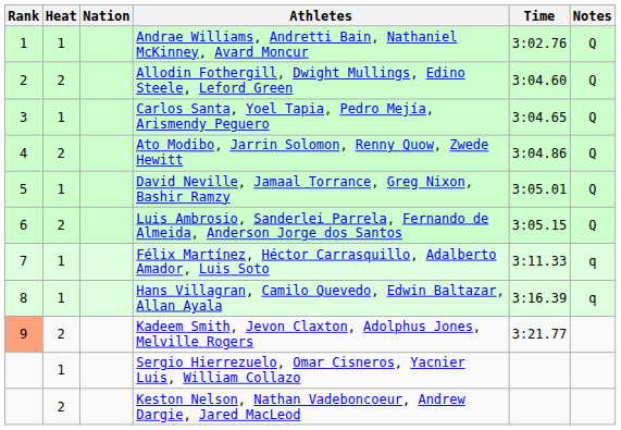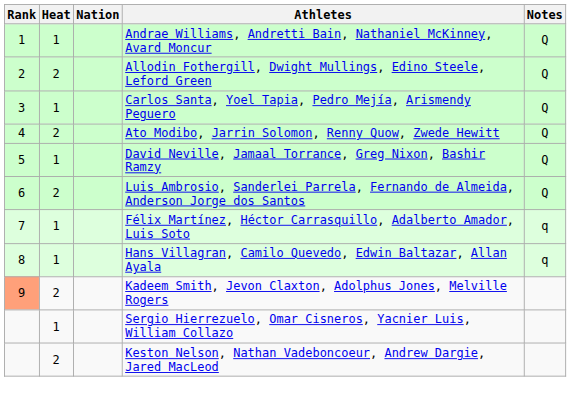 <table class="wikitable sortable" style="text-align:center">
 <tr>
 <th>Rank</th>
 <th>Heat</th>
 <th>Nation</th>
 <th>Athletes</th>
-<th>Time</th>
 <th>Notes</th>
 </tr>
 <tr bgcolor=ccffcc>
 <td>1</td>
 <td>1</td>
 <td align=left></td>
 <td align=left><a href='#'>Andrae Williams</a>, <a href='#'>Andretti Bain</a>, <a href='#'>Nathaniel McKinney</a>, <a href='#'>Avard Moncur</a></td>
-<td>3:02.76</td>
 <td>Q</td>
 </tr>
 <tr bgcolor=ccffcc>
 <td>2</td>
 <td>2</td>
 <td align=left></td>
 <td align=left><a href='#'>Allodin Fothergill</a>, <a href='#'>Dwight Mullings</a>, <a href='#'>Edino Steele</a>, <a href='#'>Leford Green</a></td>
-<td>3:04.60</td>
 <td>Q</td>
 </tr>
 <tr bgcolor=ccffcc>
 <td>3</td>
 <td>1</td>
 <td align=left></td>
 <td align=left><a href='#'>Carlos Santa</a>, <a href='#'>Yoel Tapia</a>, <a href='#'>Pedro Mejía</a>, <a href='#'>Arismendy Peguero</a></td>
-<td>3:04.65</td>
 <td>Q</td>
 </tr>
 <tr bgcolor=ccffcc>
 <td>4</td>
 <td>2</td>
 <td align=left></td>
 <td align=left><a href='#'>Ato Modibo</a>, <a href='#'>Jarrin Solomon</a>, <a href='#'>Renny Quow</a>, <a href='#'>Zwede Hewitt</a></td>
-<td>3:04.86</td>
 <td>Q</td>
 </tr>
 <tr bgcolor=ccffcc>
 <td>5</td>
 <td>1</td>
 <td align=left></td>
 <td align=left><a href='#'>David Neville</a>, <a href='#'>Jamaal Torrance</a>, <a href='#'>Greg Nixon</a>, <a href='#'>Bashir Ramzy</a></td>
-<td>3:05.01</td>
 <td>Q</td>
 </tr>
 <tr bgcolor=ccffcc>
 <td>6</td>
 <td>2</td>
 <td align=left></td>
 <td align=left><a href='#'>Luis Ambrosio</a>, <a href='#'>Sanderlei Parrela</a>, <a href='#'>Fernando de Almeida</a>, <a href='#'>Anderson Jorge dos Santos</a></td>
-<td>3:05.15</td>
 <td>Q</td>
 </tr>
 <tr bgcolor=ddffdd>
 <td>7</td>
 <td>1</td>
 <td align=left></td>
 <td align=left><a href='#'>Félix Martínez</a>, <a href='#'>Héctor Carrasquillo</a>, <a href='#'>Adalberto Amador</a>, <a href='#'>Luis Soto</a></td>
-<td>3:11.33</td>
 <td>q</td>
 </tr>
 <tr bgcolor=ddffdd>
 <td>8</td>
 <td>1</td>
 <td align=left></td>
 <td align=left><a href='#'>Hans Villagran</a>, <a href='#'>Camilo Quevedo</a>, <a href='#'>Edwin Baltazar</a>, <a href='#'>Allan Ayala</a></td>
-<td>3:16.39</td>
 <td>q</td>
 </tr>
 <tr>
 <td style="background: lightsalmon;">9</td>
 <td>2</td>
 <td align=left></td>
 <td align=left><a href='#'>Kadeem Smith</a>, <a href='#'>Jevon Claxton</a>, <a href='#'>Adolphus Jones</a>, <a href='#'>Melville Rogers</a></td>
-<td>3:21.77</td>
 <td></td>
 </tr>
 <tr>
 <td></td>
 <td>1</td>
 <td align=left></td>
 <td align=left><a href='#'>Sergio Hierrezuelo</a>, <a href='#'>Omar Cisneros</a>, <a href='#'>Yacnier Luis</a>, <a href='#'>William Collazo</a></td>
 <td></td>
-<td></td>
 </tr>
 <tr>
 <td></td>
 <td>2</td>
 <td align=left></td>
 <td align=left><a href='#'>Keston Nelson</a>, <a href='#'>Nathan Vadeboncoeur</a>, <a href='#'>Andrew Dargie</a>, <a href='#'>Jared MacLeod</a></td>
 <td></td>
-<td></td>
 </tr>
 </table>
